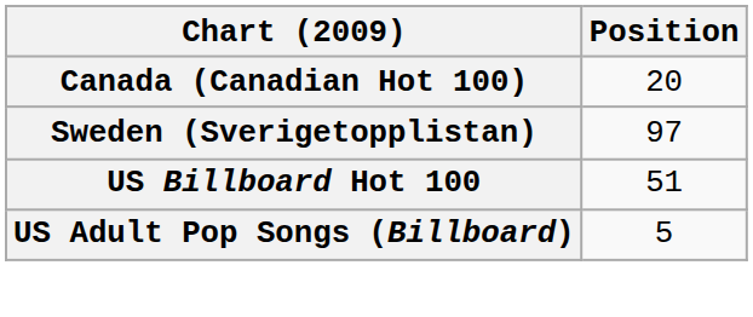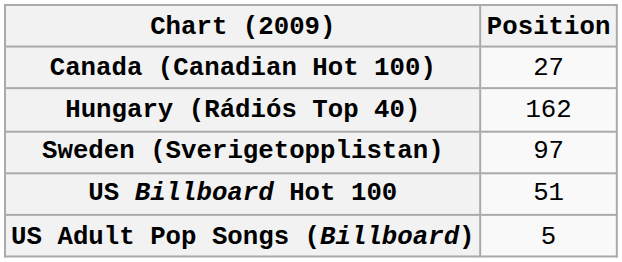 <table class="wikitable sortable plainrowheaders" style="text-align:center">
 <tr>
 <th>Chart (2009)</th>
 <th>Position</th>
 </tr>
 <tr>
 <th scope="row">Canada (Canadian Hot 100)</th>
-<td>20</td>
+<td>27</td>
+</tr>
+<tr>
+<th scope="row">Hungary (Rádiós Top 40)</th>
+<td>162</td>
 </tr>
 <tr>
 <th scope="row">Sweden (Sverigetopplistan)</th>
 <td>97</td>
 </tr>
 <tr>
 <th scope="row">US <em>Billboard</em> Hot 100</th>
 <td>51</td>
 </tr>
 <tr>
 <th scope="row">US Adult Pop Songs (<em>Billboard</em>)</th>
 <td>5</td>
 </tr>
 </table>
